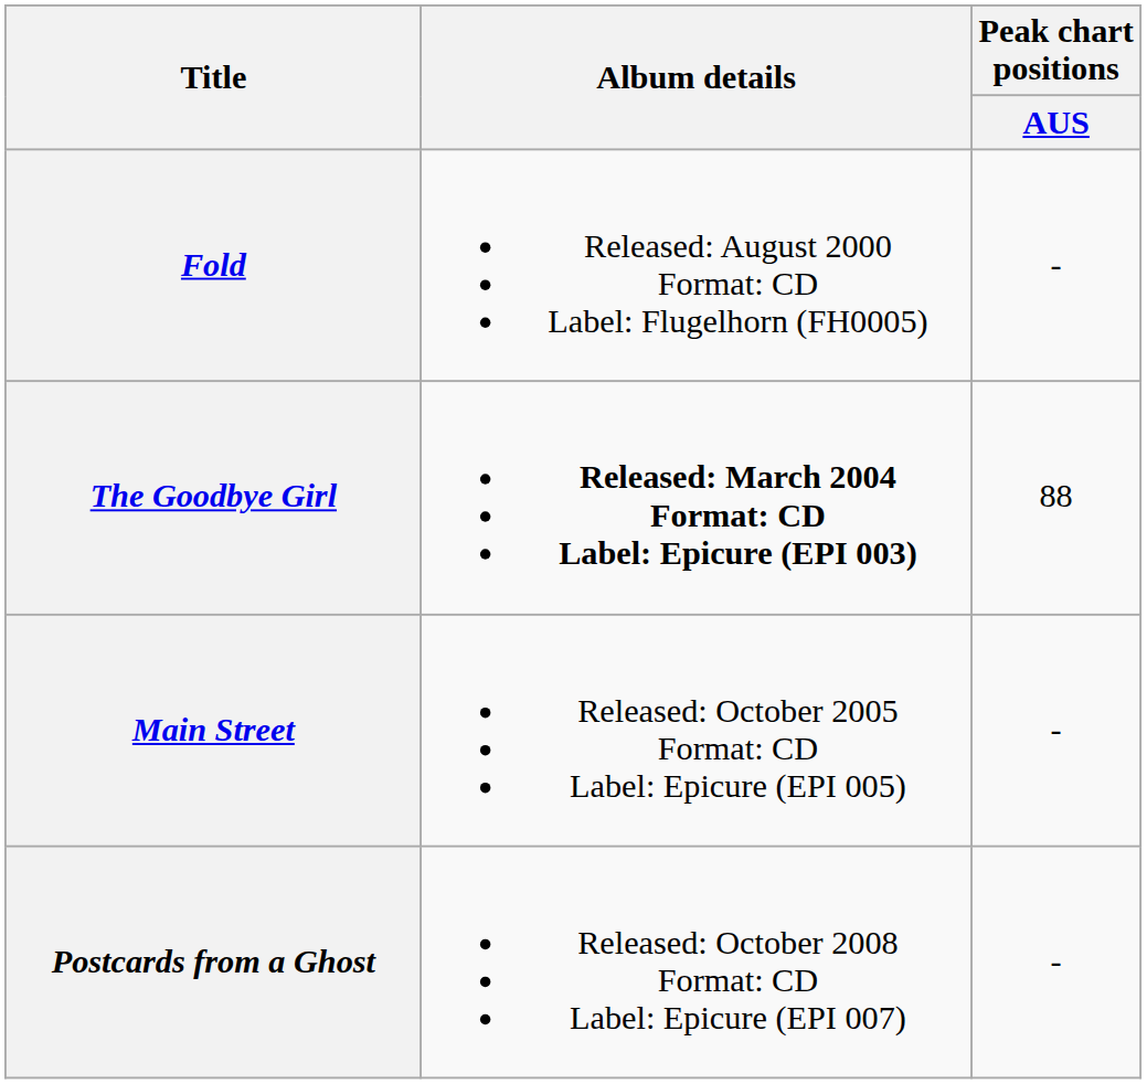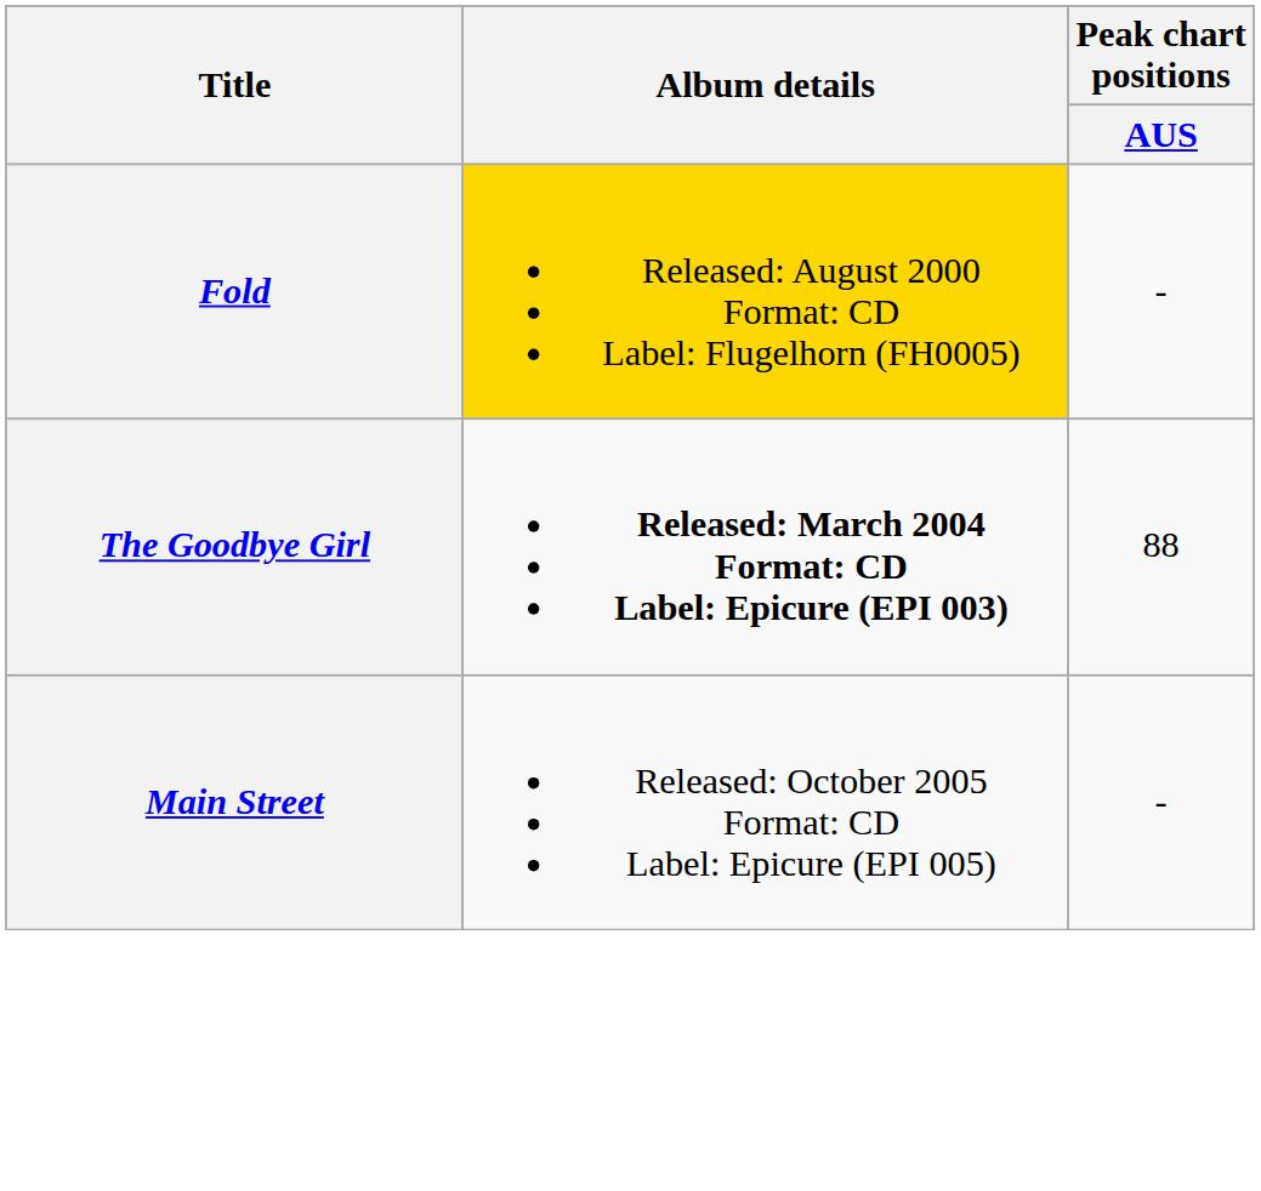 <table class="wikitable plainrowheaders" style="text-align:center;" border="1">
 <tr>
 <th scope="col" rowspan="2" style="width:12em;">Title</th>
 <th scope="col" rowspan="2" style="width:16em;">Album details</th>
 <th scope="col" colspan="1">Peak chart<br>positions</th>
 </tr>
 <tr>
 <th scope="col" style="text-align:center;"><a href='#'>AUS</a><br></th>
 </tr>
 <tr>
 <th scope="row"><em><a href='#'>Fold</a></em></th>
-<td><br><ul><li>Released: August 2000</li><li>Format: CD</li><li>Label: Flugelhorn (FH0005)</li></ul></td>
+<td style="background: gold;"><br><ul><li>Released: August 2000</li><li>Format: CD</li><li>Label: Flugelhorn (FH0005)</li></ul></td>
 <td align="center">-</td>
 </tr>
 <tr>
 <th scope="row"><em><a href='#'>The Goodbye Girl</a></em></th>
 <td><strong><br><ul><li>Released: March 2004</li><li>Format: CD</li><li>Label: Epicure (EPI 003)</li></ul></strong></td>
 <td align="center">88</td>
 </tr>
 <tr>
 <th scope="row"><em><a href='#'>Main Street</a></em></th>
 <td><br><ul><li>Released: October 2005</li><li>Format: CD</li><li>Label: Epicure (EPI 005)</li></ul></td>
 <td align="center">-</td>
 </tr>
-<tr>
-<th scope="row"><em>Postcards from a Ghost</em></th>
-<td><br><ul><li>Released: October 2008</li><li>Format: CD</li><li>Label: Epicure (EPI 007)</li></ul></td>
-<td align="center">-</td>
-</tr>
 </table>
